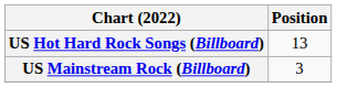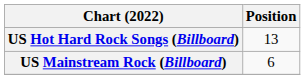 <table class="wikitable sortable plainrowheaders" style="text-align:center">
 <tr>
 <th scope="col">Chart (2022)</th>
 <th scope="col">Position</th>
 </tr>
 <tr>
 <th scope="row">US <a href='#'>Hot Hard Rock Songs</a> (<em><a href='#'>Billboard</a></em>)</th>
 <td>13</td>
 </tr>
 <tr>
 <th scope="row">US <a href='#'>Mainstream Rock</a> (<em><a href='#'>Billboard</a></em>)</th>
-<td>3</td>
+<td>6</td>
 </tr>
 <tr>
 </tr>
 </table>
